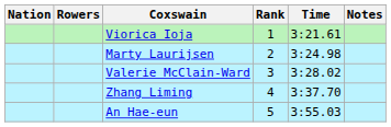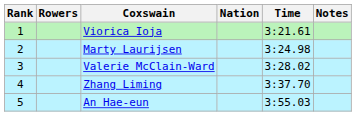 <table class="wikitable sortable" style="text-align:center">
 <tr>
-<th>Nation</th>
+<th>Rank</th>
 <th>Rowers</th>
 <th>Coxswain</th>
-<th>Rank</th>
+<th>Nation</th>
 <th>Time</th>
 <th>Notes</th>
 </tr>
 <tr bgcolor=bbf3bb>
-<td align=left></td>
+<td>1</td>
 <td align=left data-sort-value="Badea, Ioana"></td>
 <td align=left data-sort-value="Ioja, Viorica"><a href='#'>Viorica Ioja</a></td>
-<td>1</td>
+<td align=left></td>
 <td>3:21.61</td>
 <td></td>
 </tr>
 <tr bgcolor=bbf3ff>
-<td align=left></td>
+<td>2</td>
 <td align=left data-sort-value="Drogenbroek, Marieke van"></td>
 <td align=left data-sort-value="Laurijsen, Marty"><a href='#'>Marty Laurijsen</a></td>
-<td>2</td>
+<td align=left></td>
 <td>3:24.98</td>
 <td></td>
 </tr>
 <tr bgcolor=bbf3ff>
-<td align=left></td>
+<td>3</td>
 <td align=left data-sort-value="Harville, Jan"></td>
 <td align=left data-sort-value="McClain-Ward, Valerie"><a href='#'>Valerie McClain-Ward</a></td>
-<td>3</td>
+<td align=left></td>
 <td>3:28.02</td>
 <td></td>
 </tr>
 <tr bgcolor=bbf3ff>
-<td align=left></td>
+<td>4</td>
 <td align=left></td>
 <td align=left><a href='#'>Zhang Liming</a></td>
-<td>4</td>
+<td align=left></td>
 <td>3:37.70</td>
 <td></td>
 </tr>
 <tr bgcolor=bbf3ff>
-<td align=left></td>
+<td>5</td>
 <td align=left></td>
 <td align=left><a href='#'>An Hae-eun</a></td>
-<td>5</td>
+<td align=left></td>
 <td>3:55.03</td>
 <td></td>
 </tr>
 </table>
